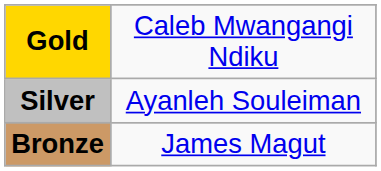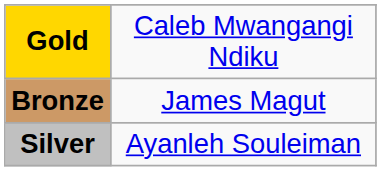 <table class="wikitable" style=" text-align:center; " width="35%">
 <tr>
 <td bgcolor="gold"><strong>Gold</strong></td>
 <td><a href='#'>Caleb Mwangangi Ndiku</a><br>  <small><em></em></small></td>
 </tr>
 <tr>
+<td bgcolor="CC9966"><strong>Bronze</strong></td>
+<td><a href='#'>James Magut</a><br>  <small><em></em></small></td>
+</tr>
+<tr>
 <td bgcolor="silver"><strong>Silver</strong></td>
 <td><a href='#'>Ayanleh Souleiman</a><br>  <small><em></em></small></td>
 </tr>
-<tr>
-<td bgcolor="CC9966"><strong>Bronze</strong></td>
-<td><a href='#'>James Magut</a><br>  <small><em></em></small></td>
-</tr>
 </table>
